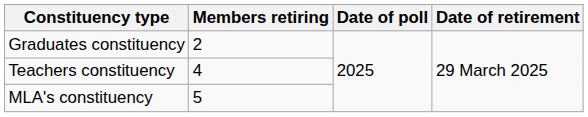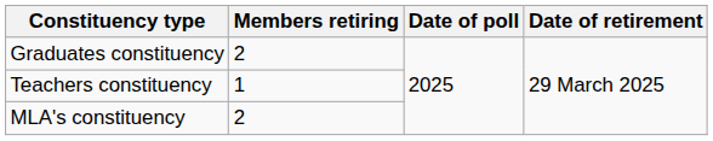 <table class="wikitable sortable">
 <tr>
 <th>Constituency type</th>
 <th>Members retiring</th>
 <th>Date of poll</th>
 <th>Date of retirement</th>
 </tr>
 <tr>
 <td>Graduates constituency</td>
 <td>2</td>
 <td rowspan="3">2025</td>
 <td rowspan="3">29 March 2025</td>
 </tr>
 <tr>
 <td>Teachers constituency</td>
-<td>4</td>
+<td>1</td>
 </tr>
 <tr>
 <td>MLA's constituency</td>
-<td>5</td>
+<td>2</td>
 </tr>
 </table>
